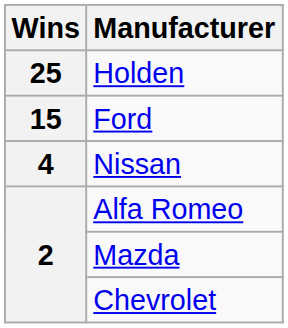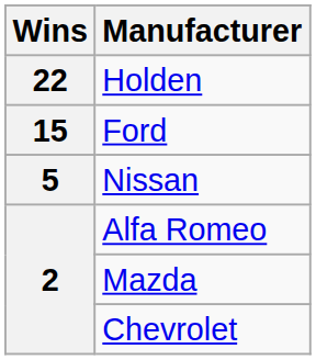 <table class="wikitable" style="font-size: 95%;">
 <tr>
 <th>Wins</th>
 <th>Manufacturer</th>
 </tr>
 <tr>
-<th>25</th>
+<th>22</th>
 <td><a href='#'>Holden</a></td>
 </tr>
 <tr>
 <th>15</th>
 <td><a href='#'>Ford</a></td>
 </tr>
 <tr>
-<th>4</th>
+<th>5</th>
 <td><a href='#'>Nissan</a></td>
 </tr>
 <tr>
 <th rowspan=3>2</th>
 <td><a href='#'>Alfa Romeo</a></td>
 </tr>
 <tr>
 <td><a href='#'>Mazda</a></td>
 </tr>
 <tr>
 <td><a href='#'>Chevrolet</a></td>
 </tr>
 </table>
